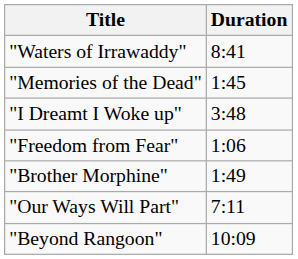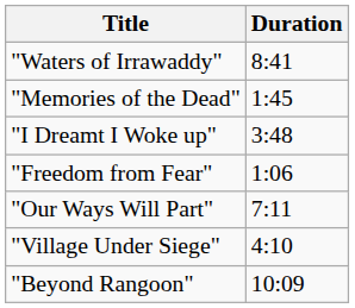 <table class="wikitable">
 <tr>
 <th>Title</th>
 <th>Duration</th>
 </tr>
 <tr>
 <td>"Waters of Irrawaddy"</td>
 <td>8:41</td>
 </tr>
 <tr>
 <td>"Memories of the Dead"</td>
 <td>1:45</td>
 </tr>
 <tr>
 <td>"I Dreamt I Woke up"</td>
 <td>3:48</td>
 </tr>
 <tr>
 <td>"Freedom from Fear"</td>
 <td>1:06</td>
 </tr>
 <tr>
-<td>"Brother Morphine"</td>
-<td>1:49</td>
+<td>"Our Ways Will Part"</td>
+<td>7:11</td>
 </tr>
 <tr>
-<td>"Our Ways Will Part"</td>
-<td>7:11</td>
+<td>"Village Under Siege"</td>
+<td>4:10</td>
 </tr>
 <tr>
 <td>"Beyond Rangoon"</td>
 <td>10:09</td>
 </tr>
 </table>
